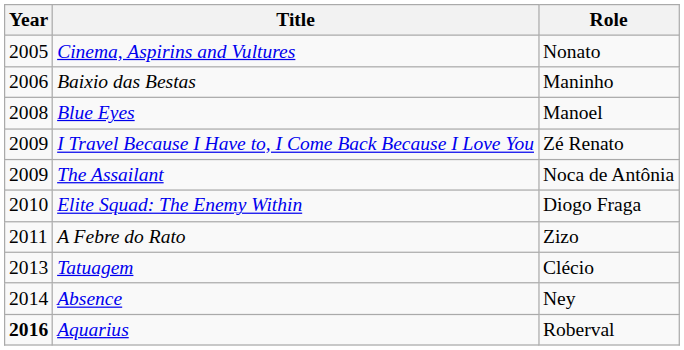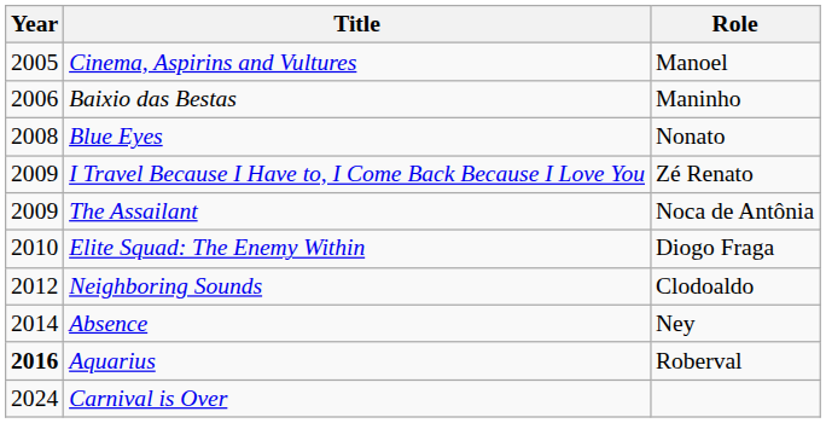 <table class="wikitable sortable">
 <tr>
 <th>Year</th>
 <th>Title</th>
 <th>Role</th>
 </tr>
 <tr>
 <td>2005</td>
 <td><em><a href='#'>Cinema, Aspirins and Vultures</a></em></td>
-<td>Nonato</td>
+<td>Manoel</td>
 </tr>
 <tr>
 <td>2006</td>
 <td><em>Baixio das Bestas </em></td>
 <td>Maninho</td>
 </tr>
 <tr>
 <td>2008</td>
 <td><em><a href='#'>Blue Eyes</a></em></td>
-<td>Manoel</td>
+<td>Nonato</td>
 </tr>
 <tr>
 <td>2009</td>
 <td><em><a href='#'>I Travel Because I Have to, I Come Back Because I Love You</a></em></td>
 <td>Zé Renato</td>
 </tr>
 <tr>
 <td>2009</td>
 <td><em><a href='#'>The Assailant</a></em></td>
 <td>Noca de Antônia</td>
 </tr>
 <tr>
 <td>2010</td>
 <td><em><a href='#'>Elite Squad: The Enemy Within</a></em></td>
 <td>Diogo Fraga</td>
 </tr>
 <tr>
-<td>2011</td>
-<td><em>A Febre do Rato </em></td>
-<td>Zizo</td>
-</tr>
-<tr>
-<td>2013</td>
-<td><em><a href='#'>Tatuagem</a></em></td>
-<td>Clécio</td>
+<td>2012</td>
+<td><em><a href='#'>Neighboring Sounds</a></em></td>
+<td>Clodoaldo</td>
 </tr>
 <tr>
 <td>2014</td>
 <td><em><a href='#'>Absence</a></em></td>
 <td>Ney</td>
 </tr>
 <tr>
 <td><strong>2016</strong></td>
 <td><em><a href='#'>Aquarius</a></em></td>
 <td>Roberval</td>
 </tr>
+<tr>
+<td>2024</td>
+<td><em><a href='#'>Carnival is Over</a></em></td>
+<td></td>
+</tr>
 </table>
